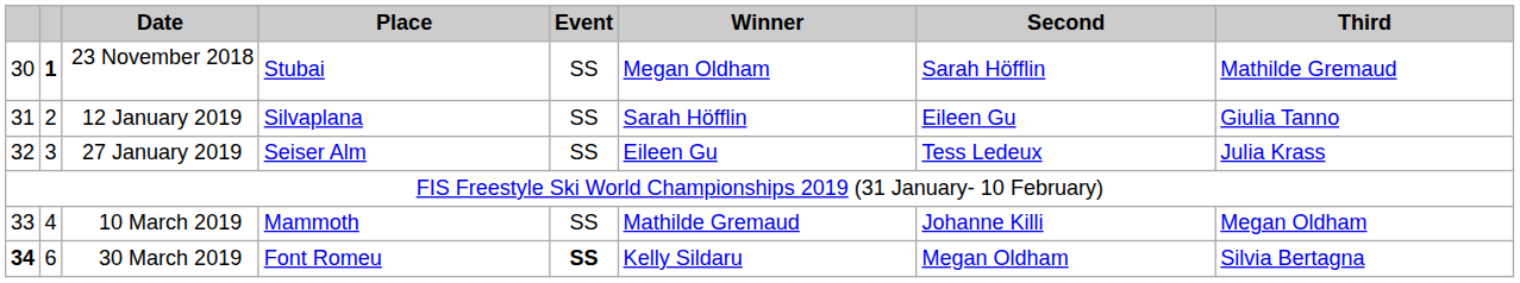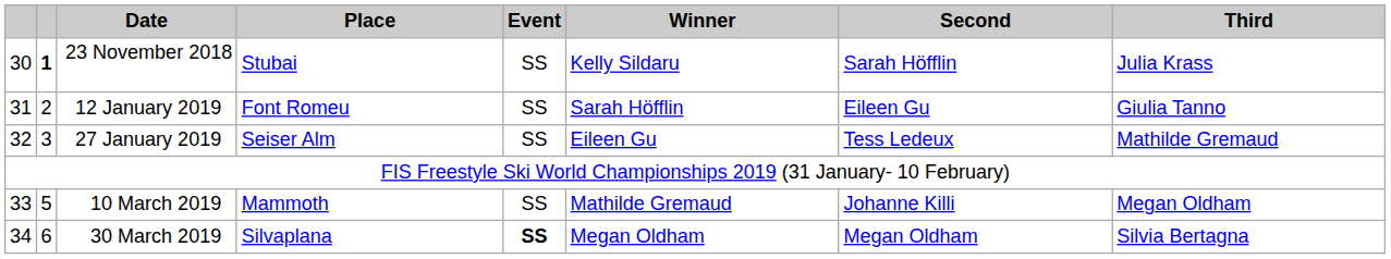 <table class="wikitable plainrowheaders" style="background:#fff; font-size:86%; line-height:16px; border:grey solid 1px; border-collapse:collapse;">
 <tr style="background:#ccc; text-align:center;">
 <th scope="col" style="background:#ccc; width=20 px;"></th>
 <th scope="col" style="background:#ccc; width=30 px;"></th>
 <th scope="col" style="background:#ccc; width:120px;">Date</th>
 <th scope="col" style="background:#ccc; width:180px;">Place</th>
 <th scope="col" style="background:#ccc; width:15px;">Event</th>
 <th scope="col" style="background:#ccc; width:185px;">Winner</th>
 <th scope="col" style="background:#ccc; width:185px;">Second</th>
 <th scope="col" style="background:#ccc; width:185px;">Third</th>
 </tr>
 <tr>
 <td align=center>30</td>
 <td align=center><strong>1</strong></td>
 <td align=right>23 November 2018  </td>
 <td> <a href='#'>Stubai</a></td>
 <td align=center>SS</td>
-<td> <a href='#'>Megan Oldham</a></td>
+<td> <a href='#'>Kelly Sildaru</a></td>
 <td> <a href='#'>Sarah Höfflin</a></td>
-<td> <a href='#'>Mathilde Gremaud</a></td>
+<td> <a href='#'>Julia Krass</a></td>
 </tr>
 <tr>
 <td align=center>31</td>
 <td align=center>2</td>
 <td align=right>12 January 2019  </td>
-<td> <a href='#'>Silvaplana</a></td>
+<td> <a href='#'>Font Romeu</a></td>
 <td align=center>SS</td>
 <td> <a href='#'>Sarah Höfflin</a></td>
 <td> <a href='#'>Eileen Gu</a></td>
 <td> <a href='#'>Giulia Tanno</a></td>
 </tr>
 <tr>
 <td align=center>32</td>
 <td align=center>3</td>
 <td align=right>27 January 2019  </td>
 <td> <a href='#'>Seiser Alm</a></td>
 <td align=center>SS</td>
 <td> <a href='#'>Eileen Gu</a></td>
 <td> <a href='#'>Tess Ledeux</a></td>
-<td> <a href='#'>Julia Krass</a></td>
+<td> <a href='#'>Mathilde Gremaud</a></td>
 </tr>
 <tr>
 <td colspan="8" align="middle"><a href='#'>FIS Freestyle Ski World Championships 2019</a>  (31 January- 10 February)</td>
 </tr>
 <tr>
 <td align=center>33</td>
-<td align=center>4</td>
+<td align=center>5</td>
 <td align=right>10 March 2019  </td>
 <td> <a href='#'>Mammoth</a></td>
 <td align=center>SS</td>
 <td> <a href='#'>Mathilde Gremaud</a></td>
 <td> <a href='#'>Johanne Killi</a></td>
 <td> <a href='#'>Megan Oldham</a></td>
 </tr>
 <tr>
-<td align="center"><strong>34</strong></td>
+<td align="center">34</td>
 <td align="center">6</td>
 <td align="right">30 March 2019  </td>
-<td> <a href='#'>Font Romeu</a></td>
+<td> <a href='#'>Silvaplana</a></td>
 <td align="center"><strong>SS</strong></td>
-<td> <a href='#'>Kelly Sildaru</a></td>
+<td> <a href='#'>Megan Oldham</a></td>
 <td> <a href='#'>Megan Oldham</a></td>
 <td> <a href='#'>Silvia Bertagna</a></td>
 </tr>
 </table>
